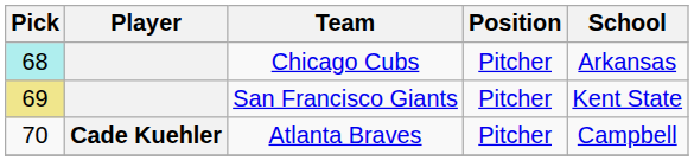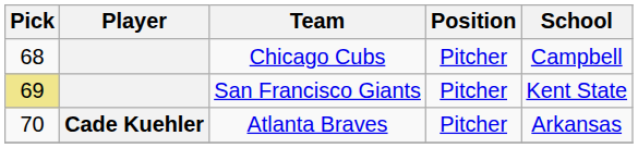 <table class="wikitable sortable plainrowheaders" style="text-align:center; width=74%">
 <tr>
 <th scope="col">Pick</th>
 <th scope="col">Player</th>
 <th scope="col">Team</th>
 <th scope="col">Position</th>
 <th scope="col">School</th>
 </tr>
 <tr>
-<td style="background: paleturquoise;">68</td>
+<td>68</td>
 <th scope="row" style="text-align:center"></th>
 <td><a href='#'>Chicago Cubs</a></td>
 <td><a href='#'>Pitcher</a></td>
-<td><a href='#'>Arkansas</a></td>
+<td><a href='#'>Campbell</a></td>
 </tr>
 <tr>
 <td style="background: khaki;">69</td>
 <th scope="row" style="text-align:center"></th>
 <td><a href='#'>San Francisco Giants</a></td>
 <td><a href='#'>Pitcher</a></td>
 <td><a href='#'>Kent State</a></td>
 </tr>
 <tr>
 <td>70</td>
 <th scope="row" style="text-align:center">Cade Kuehler</th>
 <td><a href='#'>Atlanta Braves</a></td>
 <td><a href='#'>Pitcher</a></td>
-<td><a href='#'>Campbell</a></td>
+<td><a href='#'>Arkansas</a></td>
 </tr>
 <tr>
 </tr>
 </table>
